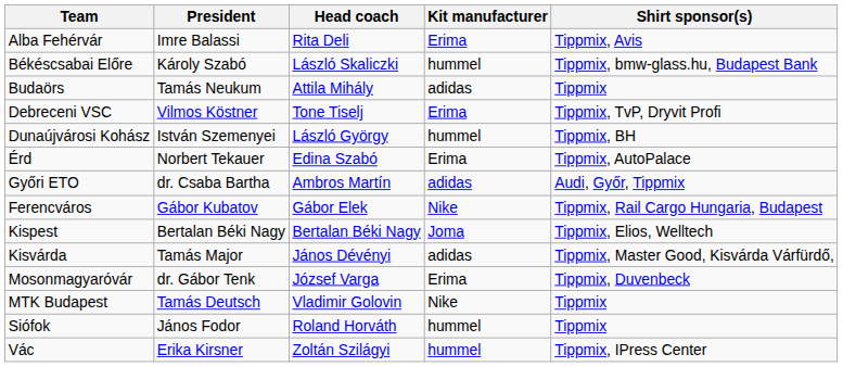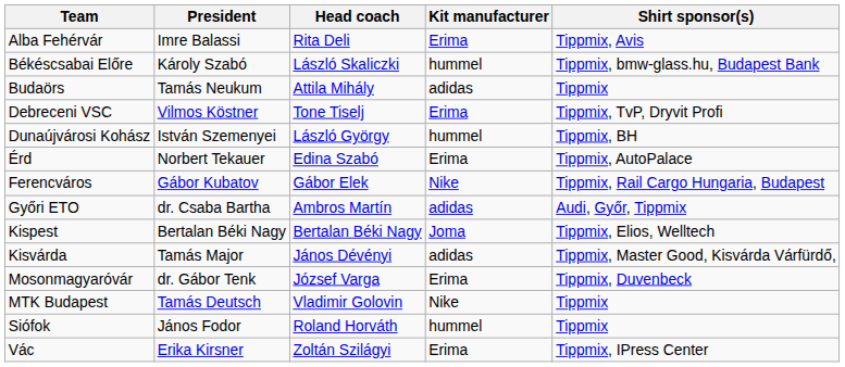 <table class="wikitable sortable" left; style="font-size:95%;">
 <tr>
 <th>Team</th>
 <th>President</th>
 <th>Head coach</th>
 <th>Kit manufacturer</th>
 <th>Shirt sponsor(s)</th>
 </tr>
 <tr>
 <td> Alba Fehérvár</td>
 <td>Imre Balassi</td>
 <td> <a href='#'>Rita Deli</a></td>
 <td><a href='#'>Erima</a></td>
 <td><a href='#'>Tippmix</a>, <a href='#'>Avis</a></td>
 </tr>
 <tr>
 <td> Békéscsabai Előre</td>
 <td>Károly Szabó</td>
 <td> <a href='#'>László Skaliczki</a></td>
 <td>hummel</td>
 <td><a href='#'>Tippmix</a>, bmw-glass.hu, <a href='#'>Budapest Bank</a></td>
 </tr>
 <tr>
 <td> Budaörs</td>
 <td>Tamás Neukum</td>
 <td> <a href='#'>Attila Mihály</a></td>
 <td>adidas</td>
 <td><a href='#'>Tippmix</a></td>
 </tr>
 <tr>
 <td> Debreceni VSC</td>
 <td><a href='#'>Vilmos Köstner</a></td>
 <td> <a href='#'>Tone Tiselj</a></td>
 <td><a href='#'>Erima</a></td>
 <td><a href='#'>Tippmix</a>, TvP, Dryvit Profi</td>
 </tr>
 <tr>
 <td> Dunaújvárosi Kohász</td>
 <td>István Szemenyei</td>
 <td> <a href='#'>László György</a></td>
 <td>hummel</td>
 <td><a href='#'>Tippmix</a>, BH</td>
 </tr>
 <tr>
 <td> Érd</td>
 <td>Norbert Tekauer</td>
 <td> <a href='#'>Edina Szabó</a></td>
 <td>Erima</td>
 <td><a href='#'>Tippmix</a>, AutoPalace</td>
 </tr>
 <tr>
+<td> Ferencváros</td>
+<td><a href='#'>Gábor Kubatov</a></td>
+<td> <a href='#'>Gábor Elek</a></td>
+<td><a href='#'>Nike</a></td>
+<td><a href='#'>Tippmix</a>, <a href='#'>Rail Cargo Hungaria</a>, <a href='#'>Budapest</a></td>
+</tr>
+<tr>
 <td> Győri ETO</td>
 <td>dr. Csaba Bartha</td>
 <td> <a href='#'>Ambros Martín</a></td>
 <td><a href='#'>adidas</a></td>
 <td><a href='#'>Audi</a>, <a href='#'>Győr</a>, <a href='#'>Tippmix</a></td>
-</tr>
-<tr>
-<td> Ferencváros</td>
-<td><a href='#'>Gábor Kubatov</a></td>
-<td> <a href='#'>Gábor Elek</a></td>
-<td><a href='#'>Nike</a></td>
-<td><a href='#'>Tippmix</a>, <a href='#'>Rail Cargo Hungaria</a>, <a href='#'>Budapest</a></td>
 </tr>
 <tr>
 <td> Kispest</td>
 <td>Bertalan Béki Nagy</td>
 <td> <a href='#'>Bertalan Béki Nagy</a></td>
 <td><a href='#'>Joma</a></td>
 <td><a href='#'>Tippmix</a>, Elios, Welltech</td>
 </tr>
 <tr>
 <td> Kisvárda</td>
 <td>Tamás Major</td>
 <td> <a href='#'>János Dévényi</a></td>
 <td>adidas</td>
 <td><a href='#'>Tippmix</a>, Master Good, Kisvárda Várfürdő,</td>
 </tr>
 <tr>
 <td> Mosonmagyaróvár</td>
 <td>dr. Gábor Tenk</td>
 <td> <a href='#'>József Varga</a></td>
 <td>Erima</td>
 <td><a href='#'>Tippmix</a>, <a href='#'>Duvenbeck</a></td>
 </tr>
 <tr>
 <td> MTK Budapest</td>
 <td><a href='#'>Tamás Deutsch</a></td>
 <td> <a href='#'>Vladimir Golovin</a></td>
 <td>Nike</td>
 <td><a href='#'>Tippmix</a></td>
 </tr>
 <tr>
 <td> Siófok</td>
 <td>János Fodor</td>
 <td> <a href='#'>Roland Horváth</a></td>
 <td>hummel</td>
 <td><a href='#'>Tippmix</a></td>
 </tr>
 <tr>
 <td> Vác</td>
 <td><a href='#'>Erika Kirsner</a></td>
 <td> <a href='#'>Zoltán Szilágyi</a></td>
-<td><a href='#'>hummel</a></td>
+<td>Erima</td>
 <td><a href='#'>Tippmix</a>, IPress Center</td>
 </tr>
 </table>
